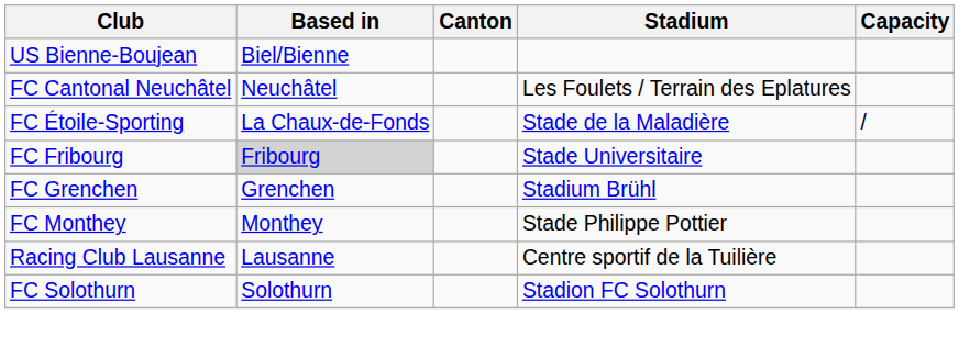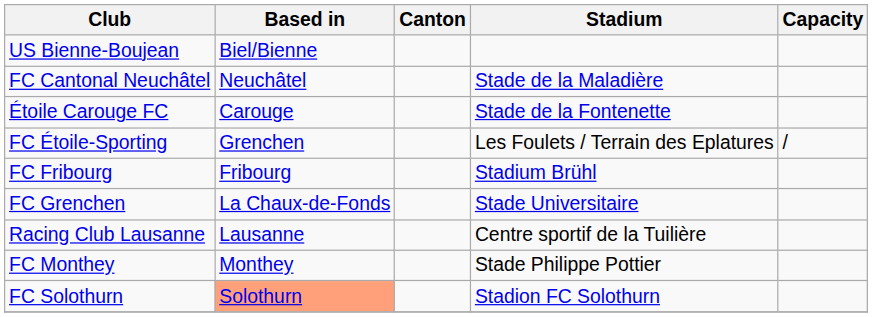 <table class="wikitable">
 <tr>
 <th>Club</th>
 <th>Based in</th>
 <th>Canton</th>
 <th>Stadium</th>
 <th>Capacity</th>
 </tr>
 <tr>
 <td><a href='#'>US Bienne-Boujean</a></td>
 <td><a href='#'>Biel/Bienne</a></td>
 <td></td>
 <td></td>
 <td></td>
 </tr>
 <tr>
 <td><a href='#'>FC Cantonal Neuchâtel</a></td>
 <td><a href='#'>Neuchâtel</a></td>
 <td></td>
-<td>Les Foulets / Terrain des Eplatures</td>
+<td><a href='#'>Stade de la Maladière</a></td>
+<td></td>
+</tr>
+<tr>
+<td><a href='#'>Étoile Carouge FC</a></td>
+<td><a href='#'>Carouge</a></td>
+<td></td>
+<td><a href='#'>Stade de la Fontenette</a></td>
 <td></td>
 </tr>
 <tr>
 <td><a href='#'>FC Étoile-Sporting</a></td>
-<td><a href='#'>La Chaux-de-Fonds</a></td>
+<td><a href='#'>Grenchen</a></td>
 <td></td>
-<td><a href='#'>Stade de la Maladière</a></td>
+<td>Les Foulets / Terrain des Eplatures</td>
 <td> / </td>
 </tr>
 <tr>
 <td><a href='#'>FC Fribourg</a></td>
-<td style="background: lightgrey;"><a href='#'>Fribourg</a></td>
+<td><a href='#'>Fribourg</a></td>
+<td></td>
+<td><a href='#'>Stadium Brühl</a></td>
+<td></td>
+</tr>
+<tr>
+<td><a href='#'>FC Grenchen</a></td>
+<td><a href='#'>La Chaux-de-Fonds</a></td>
 <td></td>
 <td><a href='#'>Stade Universitaire</a></td>
 <td></td>
 </tr>
 <tr>
-<td><a href='#'>FC Grenchen</a></td>
-<td><a href='#'>Grenchen</a></td>
+<td><a href='#'>Racing Club Lausanne</a></td>
+<td><a href='#'>Lausanne</a></td>
 <td></td>
-<td><a href='#'>Stadium Brühl</a></td>
+<td>Centre sportif de la Tuilière</td>
 <td></td>
 </tr>
 <tr>
 <td><a href='#'>FC Monthey</a></td>
 <td><a href='#'>Monthey</a></td>
 <td></td>
 <td>Stade Philippe Pottier</td>
 <td></td>
 </tr>
 <tr>
-<td><a href='#'>Racing Club Lausanne</a></td>
-<td><a href='#'>Lausanne</a></td>
-<td></td>
-<td>Centre sportif de la Tuilière</td>
-<td></td>
-</tr>
-<tr>
 <td><a href='#'>FC Solothurn</a></td>
-<td><a href='#'>Solothurn</a></td>
+<td style="background: lightsalmon;"><a href='#'>Solothurn</a></td>
 <td></td>
 <td><a href='#'>Stadion FC Solothurn</a></td>
 <td></td>
 </tr>
 <tr>
 </tr>
 </table>
